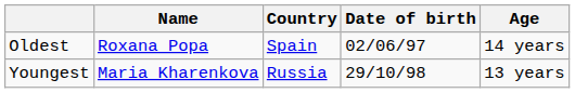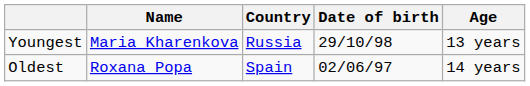 <table class="wikitable">
 <tr>
 <th></th>
 <th>Name</th>
 <th>Country</th>
 <th>Date of birth</th>
 <th>Age</th>
 </tr>
 <tr>
+<td>Youngest</td>
+<td><a href='#'>Maria Kharenkova</a></td>
+<td>  <a href='#'>Russia</a></td>
+<td>29/10/98</td>
+<td>13 years</td>
+</tr>
+<tr>
 <td>Oldest</td>
 <td><a href='#'>Roxana Popa</a></td>
 <td> <a href='#'>Spain</a></td>
 <td>02/06/97</td>
 <td>14 years</td>
 </tr>
-<tr>
-<td>Youngest</td>
-<td><a href='#'>Maria Kharenkova</a></td>
-<td>  <a href='#'>Russia</a></td>
-<td>29/10/98</td>
-<td>13 years</td>
-</tr>
 </table>
